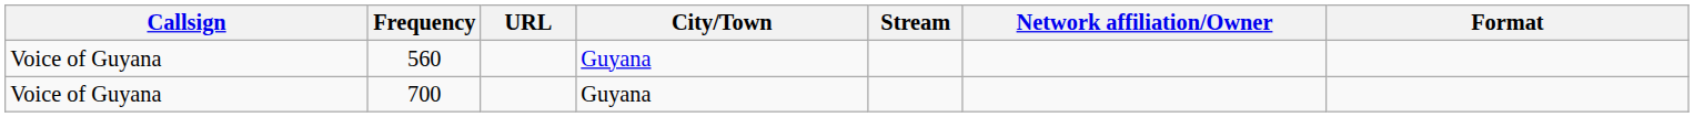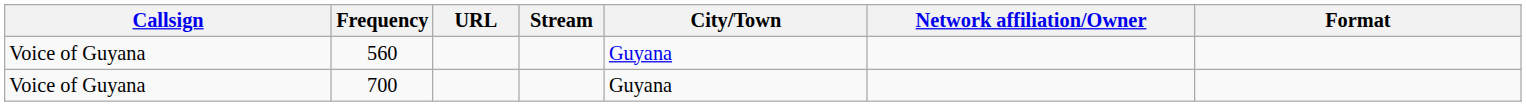 <table class="wikitable">
 <tr>
 <th><a href='#'>Callsign</a></th>
 <th>Frequency</th>
 <th>URL</th>
+<th>Stream</th>
 <th>City/Town</th>
-<th>Stream</th>
 <th><a href='#'>Network affiliation/Owner</a></th>
 <th>Format</th>
 </tr>
 <tr>
 <td style="width: 250px;">Voice of Guyana</td>
 <td style="width: 60px; text-align: center;">560</td>
 <td style="width: 60px; text-align: center;"><span></span></td>
+<td style="width: 60px; text-align: center;"></td>
 <td style="width: 200px;"><a href='#'>Guyana</a></td>
-<td style="width: 60px; text-align: center;"></td>
 <td style="width: 250px;"></td>
 <td style="width: 250px;"></td>
 </tr>
 <tr>
 <td style="width: 250px;">Voice of Guyana</td>
 <td style="width: 60px; text-align: center;">700</td>
 <td style="width: 60px; text-align: center;"><span></span></td>
+<td style="width: 60px; text-align: center;"></td>
 <td style="width: 200px;">Guyana</td>
-<td style="width: 60px; text-align: center;"></td>
 <td style="width: 250px;"></td>
 <td style="width: 250px;"></td>
 </tr>
 </table>
